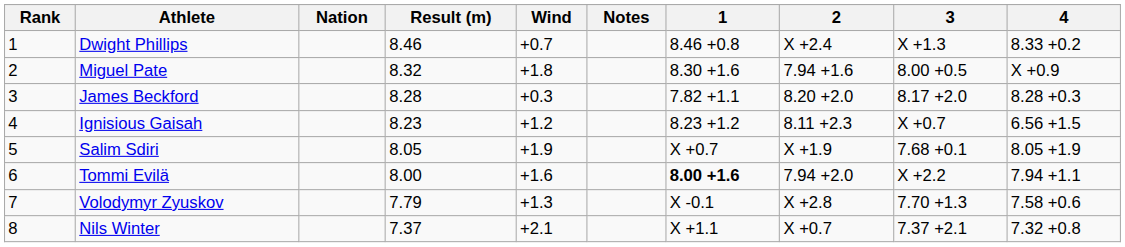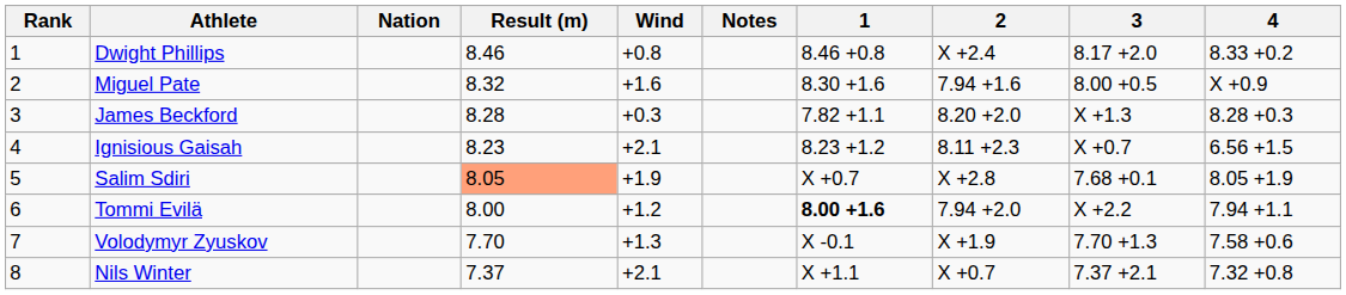 <table class="wikitable" width=85%>
 <tr>
 </tr>
 <tr>
 <th>Rank</th>
 <th>Athlete</th>
 <th>Nation</th>
 <th>Result (m)</th>
 <th>Wind</th>
 <th>Notes</th>
 <th>1</th>
 <th>2</th>
 <th>3</th>
 <th>4</th>
 </tr>
 <tr>
 <td>1</td>
 <td><a href='#'>Dwight Phillips</a></td>
 <td></td>
 <td>8.46</td>
-<td>+0.7</td>
+<td>+0.8</td>
 <td></td>
 <td>8.46 +0.8</td>
 <td>X +2.4</td>
-<td>X +1.3</td>
+<td>8.17 +2.0</td>
 <td>8.33 +0.2</td>
 </tr>
 <tr>
 <td>2</td>
 <td><a href='#'>Miguel Pate</a></td>
 <td></td>
 <td>8.32</td>
-<td>+1.8</td>
+<td>+1.6</td>
 <td></td>
 <td>8.30 +1.6</td>
 <td>7.94 +1.6</td>
 <td>8.00 +0.5</td>
 <td>X +0.9</td>
 </tr>
 <tr>
 <td>3</td>
 <td><a href='#'>James Beckford</a></td>
 <td></td>
 <td>8.28</td>
 <td>+0.3</td>
 <td></td>
 <td>7.82 +1.1</td>
 <td>8.20 +2.0</td>
-<td>8.17 +2.0</td>
+<td>X +1.3</td>
 <td>8.28 +0.3</td>
 </tr>
 <tr>
 <td>4</td>
 <td><a href='#'>Ignisious Gaisah</a></td>
 <td></td>
 <td>8.23</td>
-<td>+1.2</td>
+<td>+2.1</td>
 <td></td>
 <td>8.23 +1.2</td>
 <td>8.11 +2.3</td>
 <td>X +0.7</td>
 <td>6.56 +1.5</td>
 </tr>
 <tr>
 <td>5</td>
 <td><a href='#'>Salim Sdiri</a></td>
 <td></td>
-<td>8.05</td>
+<td style="background: lightsalmon;">8.05</td>
 <td>+1.9</td>
 <td></td>
 <td>X +0.7</td>
-<td>X +1.9</td>
+<td>X +2.8</td>
 <td>7.68 +0.1</td>
 <td>8.05 +1.9</td>
 </tr>
 <tr>
 <td>6</td>
 <td><a href='#'>Tommi Evilä</a></td>
 <td></td>
 <td>8.00</td>
-<td>+1.6</td>
+<td>+1.2</td>
 <td></td>
 <td><strong>8.00 +1.6</strong></td>
 <td>7.94 +2.0</td>
 <td>X +2.2</td>
 <td>7.94 +1.1</td>
 </tr>
 <tr>
 <td>7</td>
 <td><a href='#'>Volodymyr Zyuskov</a></td>
 <td></td>
-<td>7.79</td>
+<td>7.70</td>
 <td>+1.3</td>
 <td></td>
 <td>X -0.1</td>
-<td>X +2.8</td>
+<td>X +1.9</td>
 <td>7.70 +1.3</td>
 <td>7.58 +0.6</td>
 </tr>
 <tr>
 <td>8</td>
 <td><a href='#'>Nils Winter</a></td>
 <td></td>
 <td>7.37</td>
 <td>+2.1</td>
 <td></td>
 <td>X +1.1</td>
 <td>X +0.7</td>
 <td>7.37 +2.1</td>
 <td>7.32 +0.8</td>
 </tr>
 </table>
